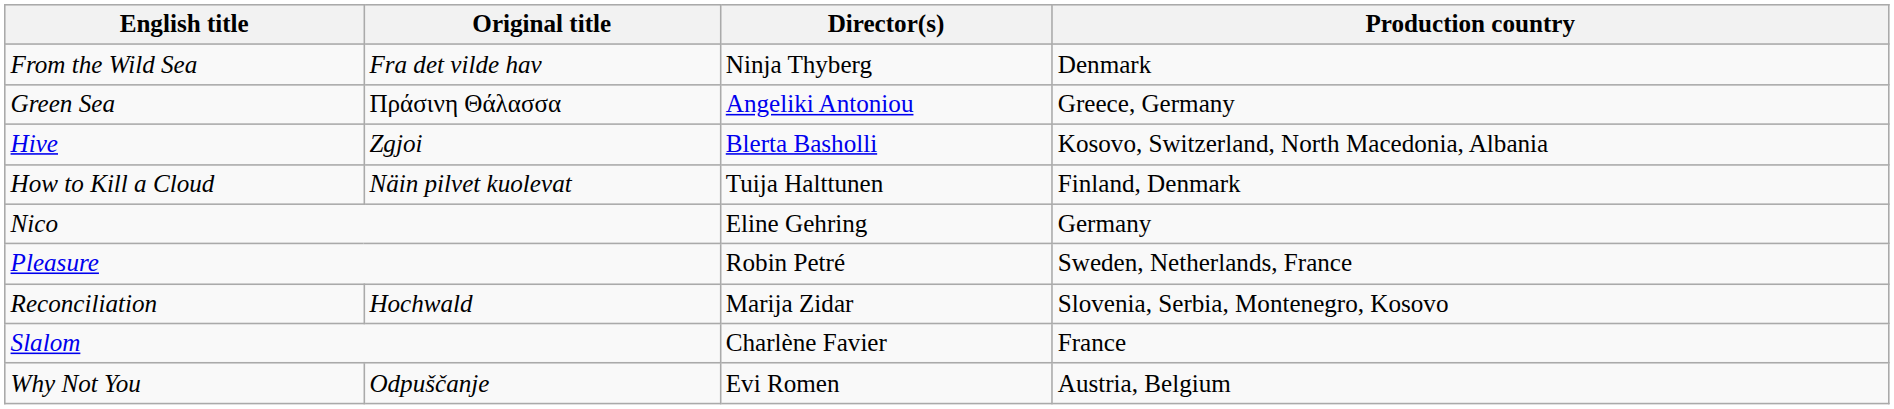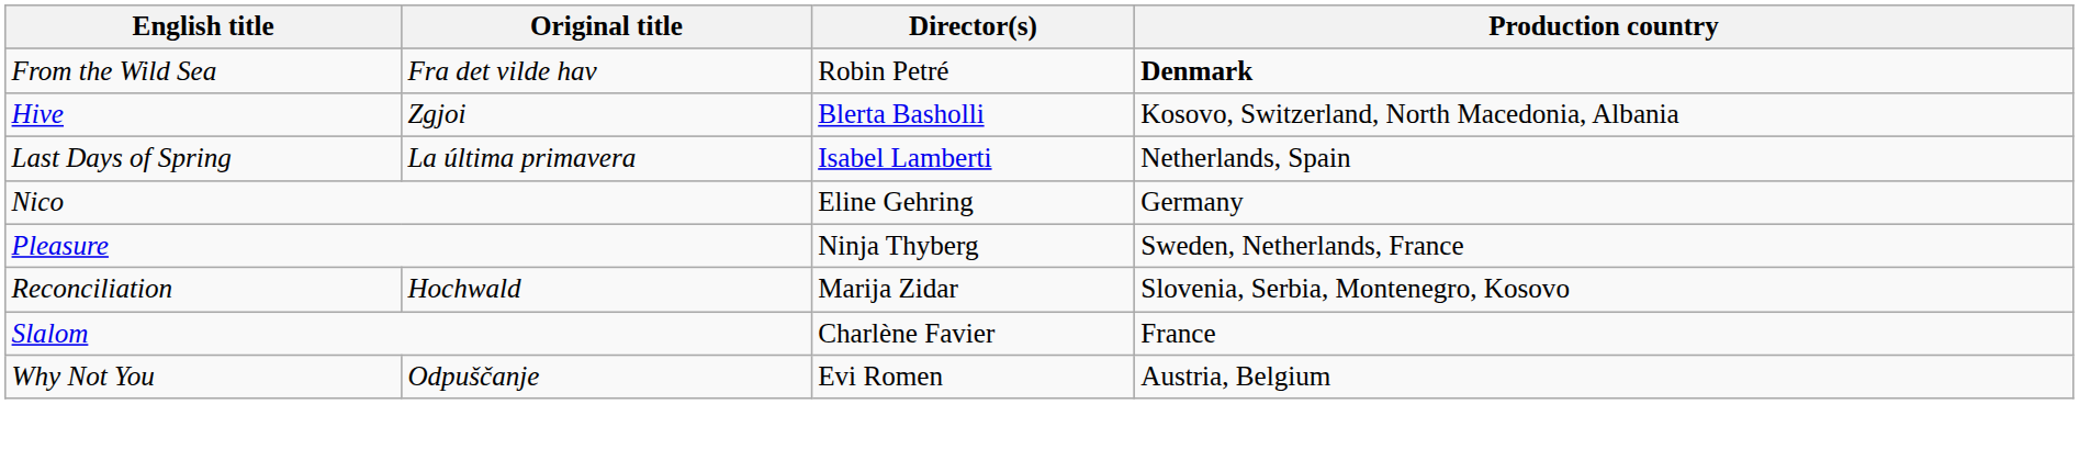 <table class="wikitable" style="width:95%; margin-bottom:2px">
 <tr>
 <th>English title</th>
 <th>Original title</th>
 <th>Director(s)</th>
 <th>Production country</th>
 </tr>
 <tr>
 <td><em>From the Wild Sea</em></td>
 <td><em>Fra det vilde hav</em></td>
-<td>Ninja Thyberg</td>
-<td>Denmark</td>
-</tr>
-<tr>
-<td><em>Green Sea</em></td>
-<td>Πράσινη Θάλασσα</td>
-<td><a href='#'>Angeliki Antoniou</a></td>
-<td>Greece, Germany</td>
+<td>Robin Petré</td>
+<td><strong>Denmark</strong></td>
 </tr>
 <tr>
 <td><em><a href='#'>Hive</a></em></td>
 <td><em>Zgjoi</em></td>
 <td><a href='#'>Blerta Basholli</a></td>
 <td>Kosovo, Switzerland, North Macedonia, Albania</td>
 </tr>
 <tr>
-<td><em>How to Kill a Cloud</em></td>
-<td><em>Näin pilvet kuolevat</em></td>
-<td>Tuija Halttunen</td>
-<td>Finland, Denmark</td>
+<td><em>Last Days of Spring</em></td>
+<td><em>La última primavera</em></td>
+<td><a href='#'>Isabel Lamberti</a></td>
+<td>Netherlands, Spain</td>
 </tr>
 <tr>
 <td colspan="2"><em>Nico</em></td>
 <td>Eline Gehring</td>
 <td>Germany</td>
 </tr>
 <tr>
 <td colspan="2"><em><a href='#'>Pleasure</a></em></td>
-<td>Robin Petré</td>
+<td>Ninja Thyberg</td>
 <td>Sweden, Netherlands, France</td>
 </tr>
 <tr>
 <td><em>Reconciliation</em></td>
 <td><em>Hochwald</em></td>
 <td>Marija Zidar</td>
 <td>Slovenia, Serbia, Montenegro, Kosovo</td>
 </tr>
 <tr>
 <td colspan="2"><em><a href='#'>Slalom</a></em></td>
 <td>Charlène Favier</td>
 <td>France</td>
 </tr>
 <tr>
 <td><em>Why Not You</em></td>
 <td><em>Odpuščanje</em></td>
 <td>Evi Romen</td>
 <td>Austria, Belgium</td>
 </tr>
 </table>
